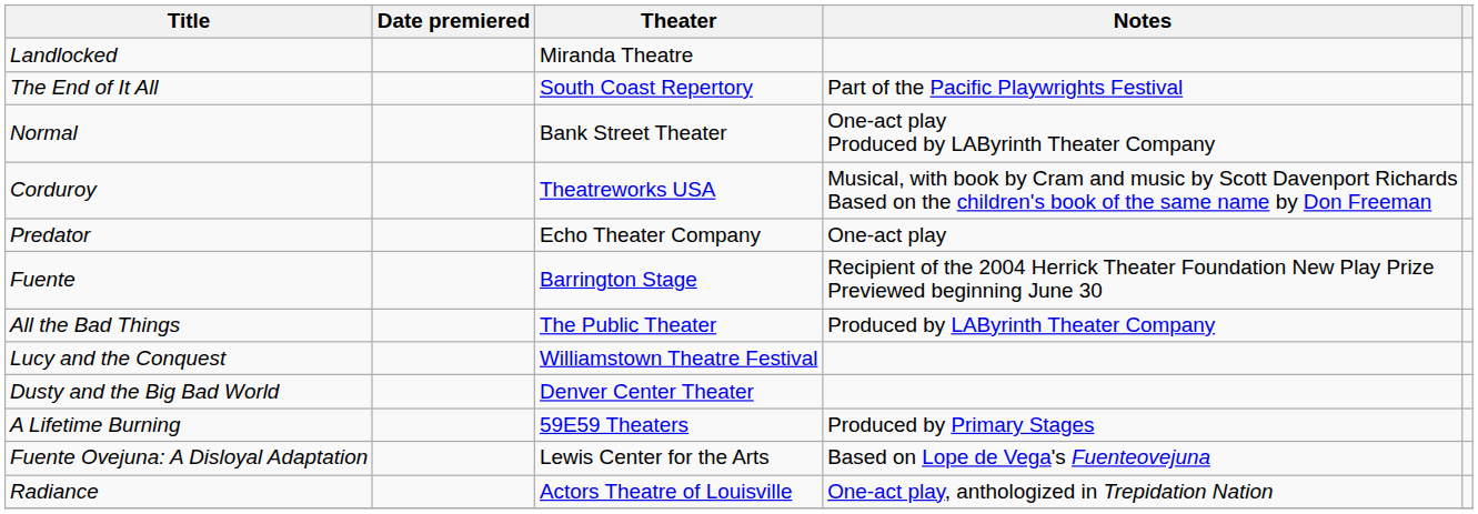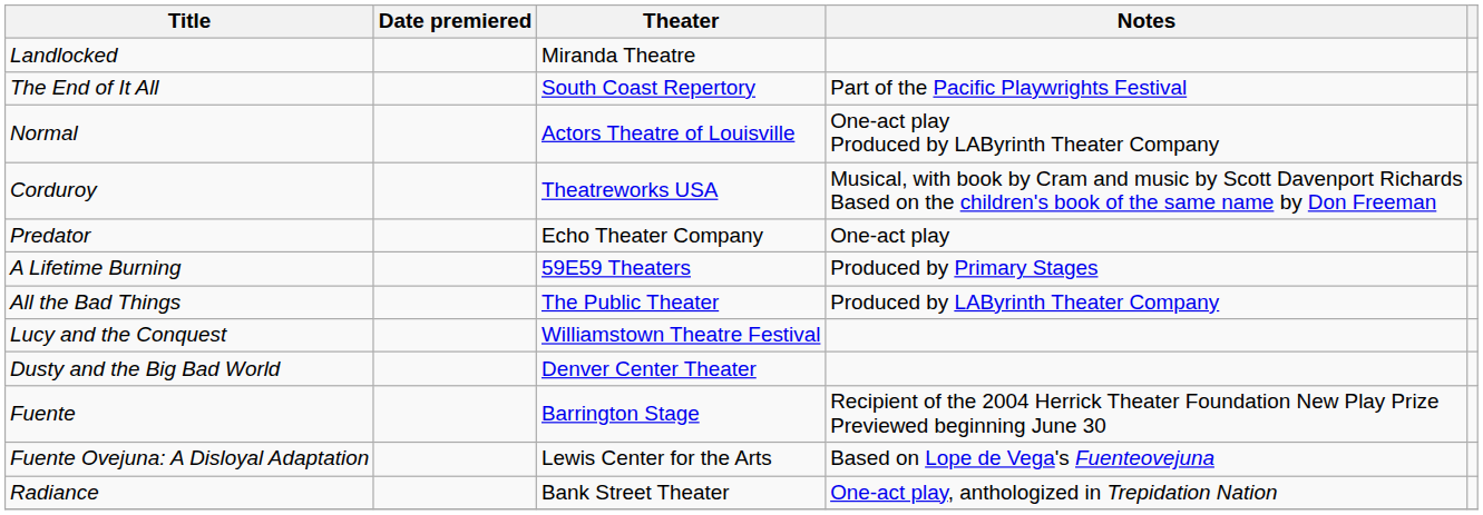 <table class="wikitable sortable">
 <tr>
 <th>Title</th>
 <th>Date premiered</th>
 <th>Theater</th>
 <th class="unsortable">Notes</th>
 <th class="unsortable"></th>
 </tr>
 <tr>
 <td><em>Landlocked</em></td>
 <td></td>
 <td>Miranda Theatre</td>
 <td></td>
 <td></td>
 </tr>
 <tr>
 <td><em>The End of It All</em></td>
 <td></td>
 <td><a href='#'>South Coast Repertory</a></td>
 <td>Part of the <a href='#'>Pacific Playwrights Festival</a></td>
 <td></td>
 </tr>
 <tr>
 <td><em>Normal</em></td>
 <td></td>
-<td>Bank Street Theater</td>
+<td><a href='#'>Actors Theatre of Louisville</a></td>
 <td>One-act play<br>Produced by LAByrinth Theater Company</td>
 <td></td>
 </tr>
 <tr>
 <td><em>Corduroy</em></td>
 <td></td>
 <td><a href='#'>Theatreworks USA</a></td>
 <td>Musical, with book by Cram and music by Scott Davenport Richards<br>Based on the <a href='#'>children's book of the same name</a> by <a href='#'>Don Freeman</a></td>
 <td></td>
 </tr>
 <tr>
 <td><em>Predator</em></td>
 <td></td>
 <td>Echo Theater Company</td>
 <td>One-act play</td>
 <td></td>
 </tr>
 <tr>
-<td><em>Fuente</em></td>
+<td><em>A Lifetime Burning</em></td>
 <td></td>
-<td><a href='#'>Barrington Stage</a></td>
-<td>Recipient of the 2004 Herrick Theater Foundation New Play Prize<br>Previewed beginning June 30</td>
+<td><a href='#'>59E59 Theaters</a></td>
+<td>Produced by <a href='#'>Primary Stages</a></td>
 <td></td>
 </tr>
 <tr>
 <td><em>All the Bad Things</em></td>
 <td></td>
 <td><a href='#'>The Public Theater</a></td>
 <td>Produced by <a href='#'>LAByrinth Theater Company</a></td>
 <td></td>
 </tr>
 <tr>
 <td><em>Lucy and the Conquest</em></td>
 <td></td>
 <td><a href='#'>Williamstown Theatre Festival</a></td>
 <td></td>
 <td></td>
 </tr>
 <tr>
 <td><em>Dusty and the Big Bad World</em></td>
 <td></td>
 <td><a href='#'>Denver Center Theater</a></td>
 <td></td>
 <td></td>
 </tr>
 <tr>
-<td><em>A Lifetime Burning</em></td>
+<td><em>Fuente</em></td>
 <td></td>
-<td><a href='#'>59E59 Theaters</a></td>
-<td>Produced by <a href='#'>Primary Stages</a></td>
+<td><a href='#'>Barrington Stage</a></td>
+<td>Recipient of the 2004 Herrick Theater Foundation New Play Prize<br>Previewed beginning June 30</td>
 <td></td>
 </tr>
 <tr>
 <td><em>Fuente Ovejuna: A Disloyal Adaptation</em></td>
 <td></td>
 <td>Lewis Center for the Arts</td>
 <td>Based on <a href='#'>Lope de Vega</a>'s <em><a href='#'>Fuenteovejuna</a></em></td>
 <td></td>
 </tr>
 <tr>
 <td><em>Radiance</em></td>
 <td></td>
-<td><a href='#'>Actors Theatre of Louisville</a></td>
+<td>Bank Street Theater</td>
 <td><a href='#'>One-act play</a>, anthologized in <em>Trepidation Nation</em></td>
 <td></td>
 </tr>
 <tr>
 </tr>
 </table>
